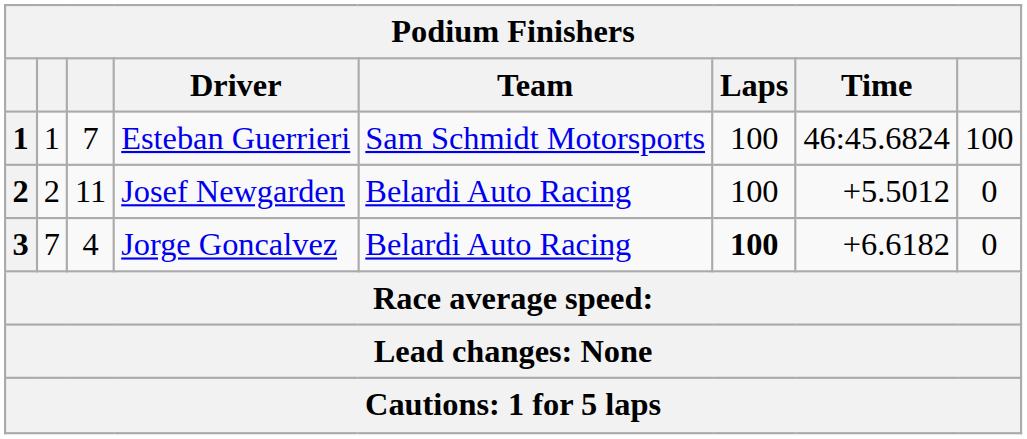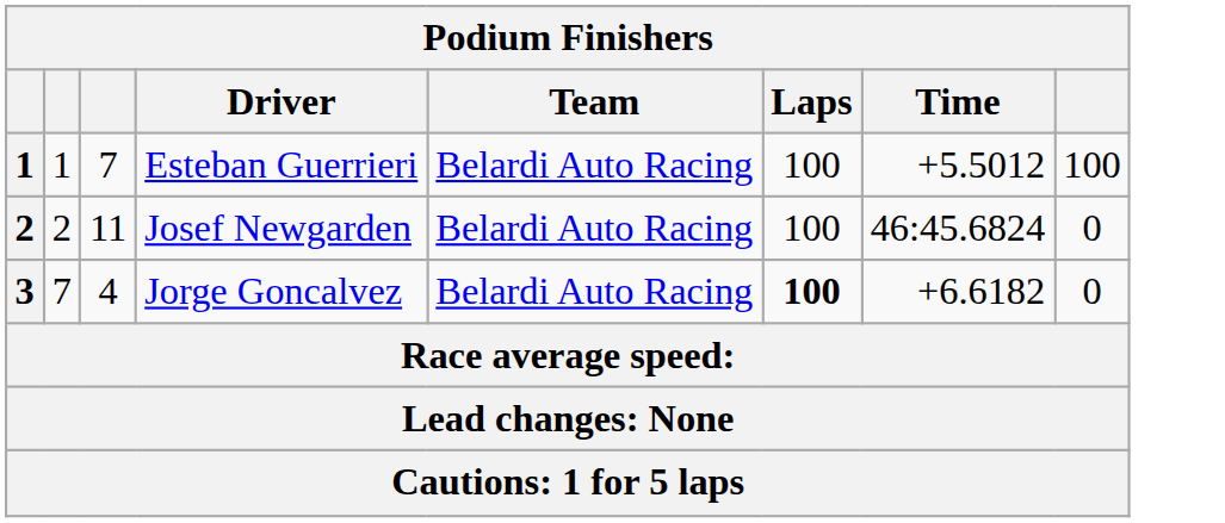 <table class="wikitable" style="font-size:95%;">
 <tr>
 <th colspan=9>Podium Finishers</th>
 </tr>
 <tr>
 <th></th>
 <th></th>
 <th></th>
 <th>Driver</th>
 <th>Team</th>
 <th>Laps</th>
 <th>Time</th>
 <th></th>
 </tr>
 <tr>
 <th>1</th>
 <td align=center>1</td>
 <td align=center>7</td>
 <td> <a href='#'>Esteban Guerrieri</a></td>
-<td><a href='#'>Sam Schmidt Motorsports</a></td>
+<td><a href='#'>Belardi Auto Racing</a></td>
 <td align=center>100</td>
-<td align=right>46:45.6824</td>
+<td align=right>+5.5012</td>
 <td align=center>100</td>
 </tr>
 <tr>
 <th>2</th>
 <td align=center>2</td>
 <td align=center>11</td>
 <td> <a href='#'>Josef Newgarden</a></td>
 <td><a href='#'>Belardi Auto Racing</a></td>
 <td align=center>100</td>
-<td align=right>+5.5012</td>
+<td align=right>46:45.6824</td>
 <td align=center>0</td>
 </tr>
 <tr>
 <th>3</th>
 <td align=center>7</td>
 <td align=center>4</td>
 <td> <a href='#'>Jorge Goncalvez</a></td>
 <td><a href='#'>Belardi Auto Racing</a></td>
 <td align=center><strong>100</strong></td>
 <td align=right>+6.6182</td>
 <td align=center>0</td>
 </tr>
 <tr>
 <th colspan=9>Race average speed: </th>
 </tr>
 <tr>
 <th colspan=9>Lead changes: None</th>
 </tr>
 <tr>
 <th colspan=9>Cautions: 1 for 5 laps</th>
 </tr>
 </table>
